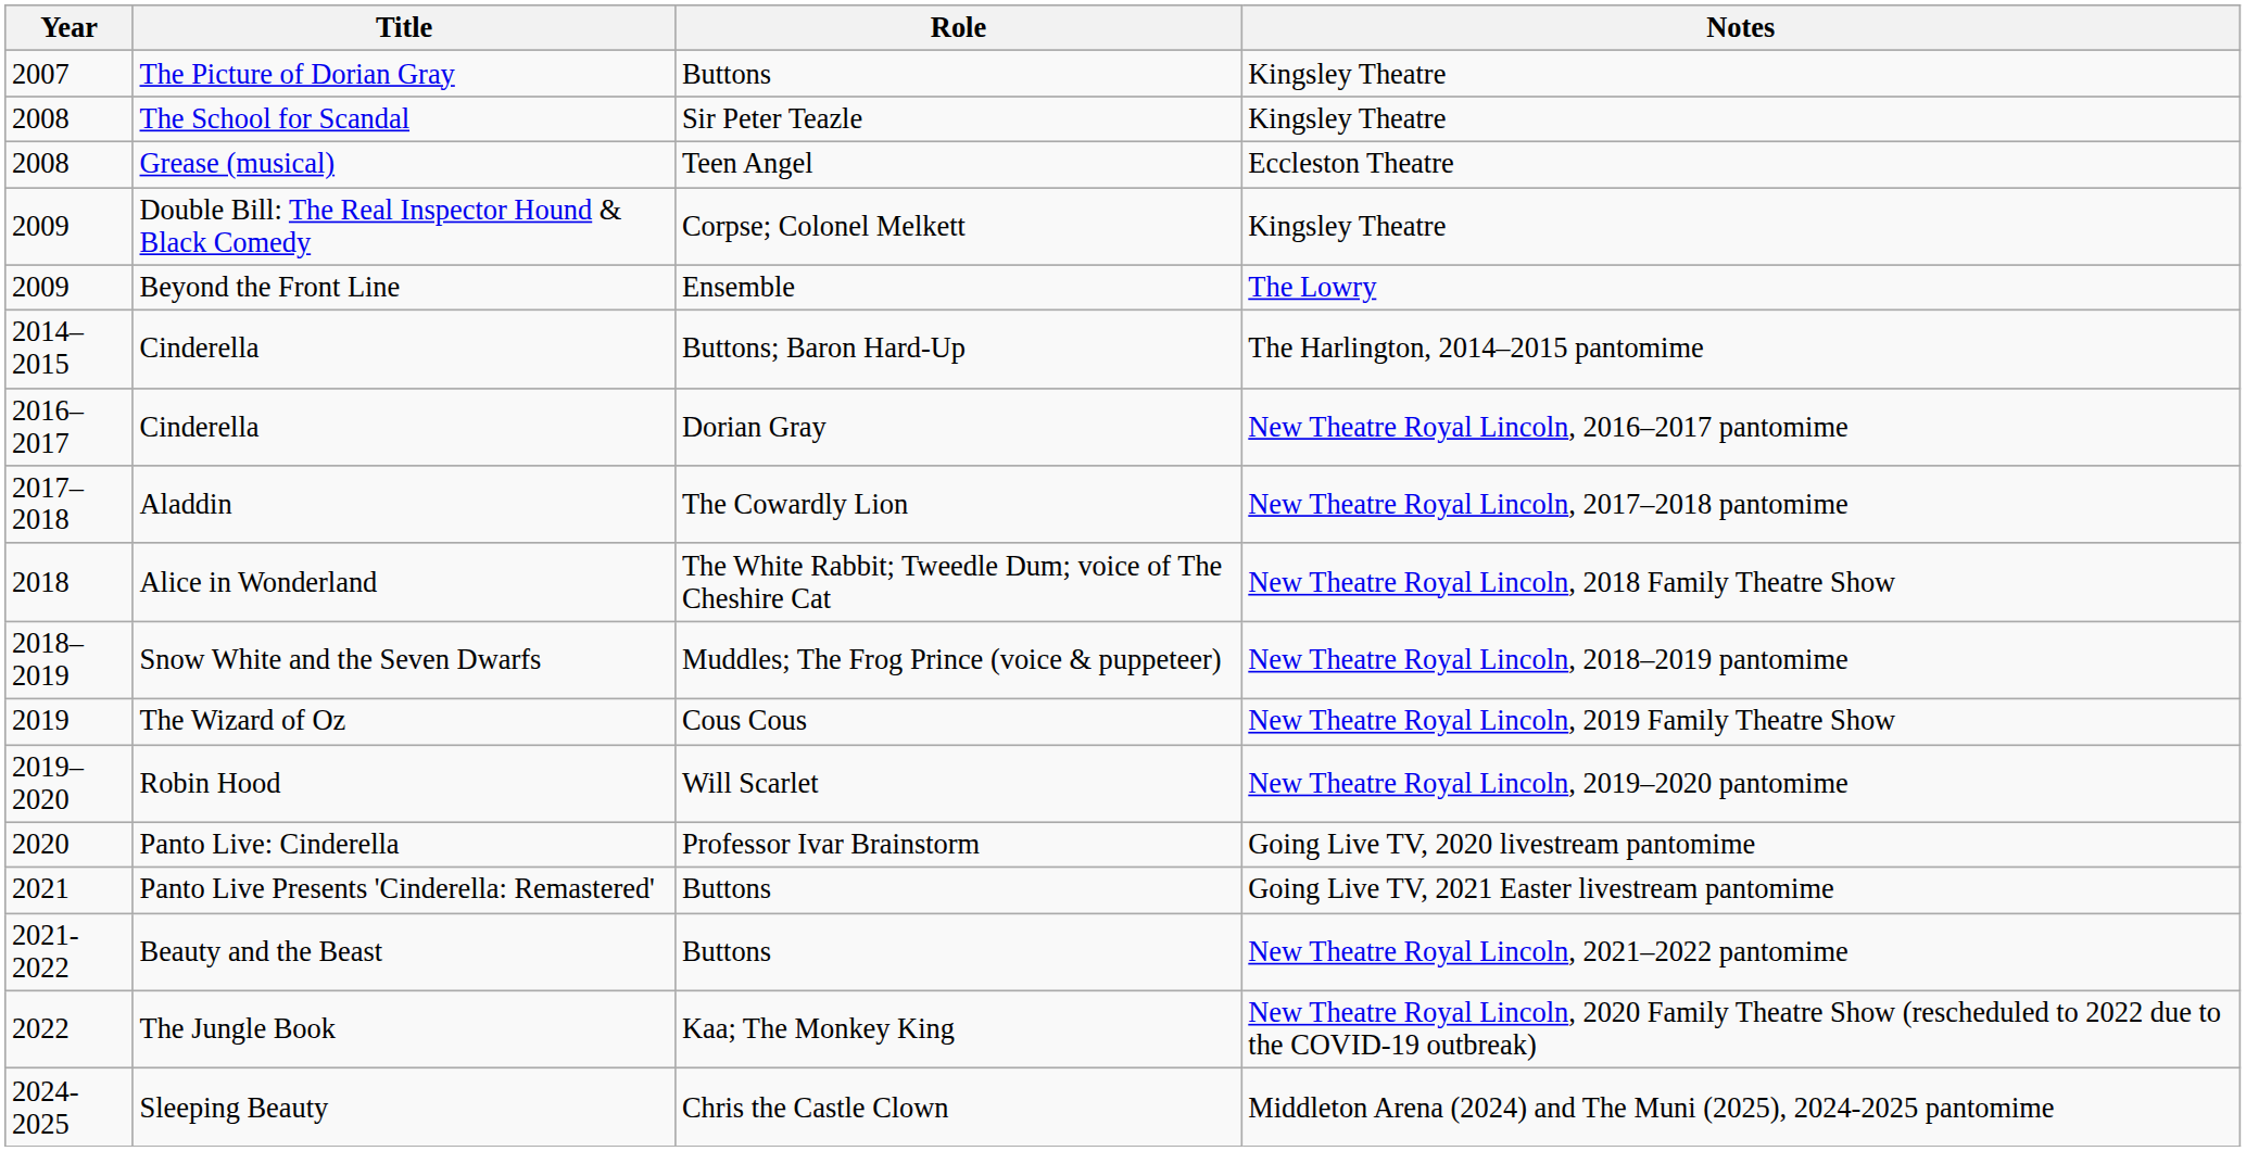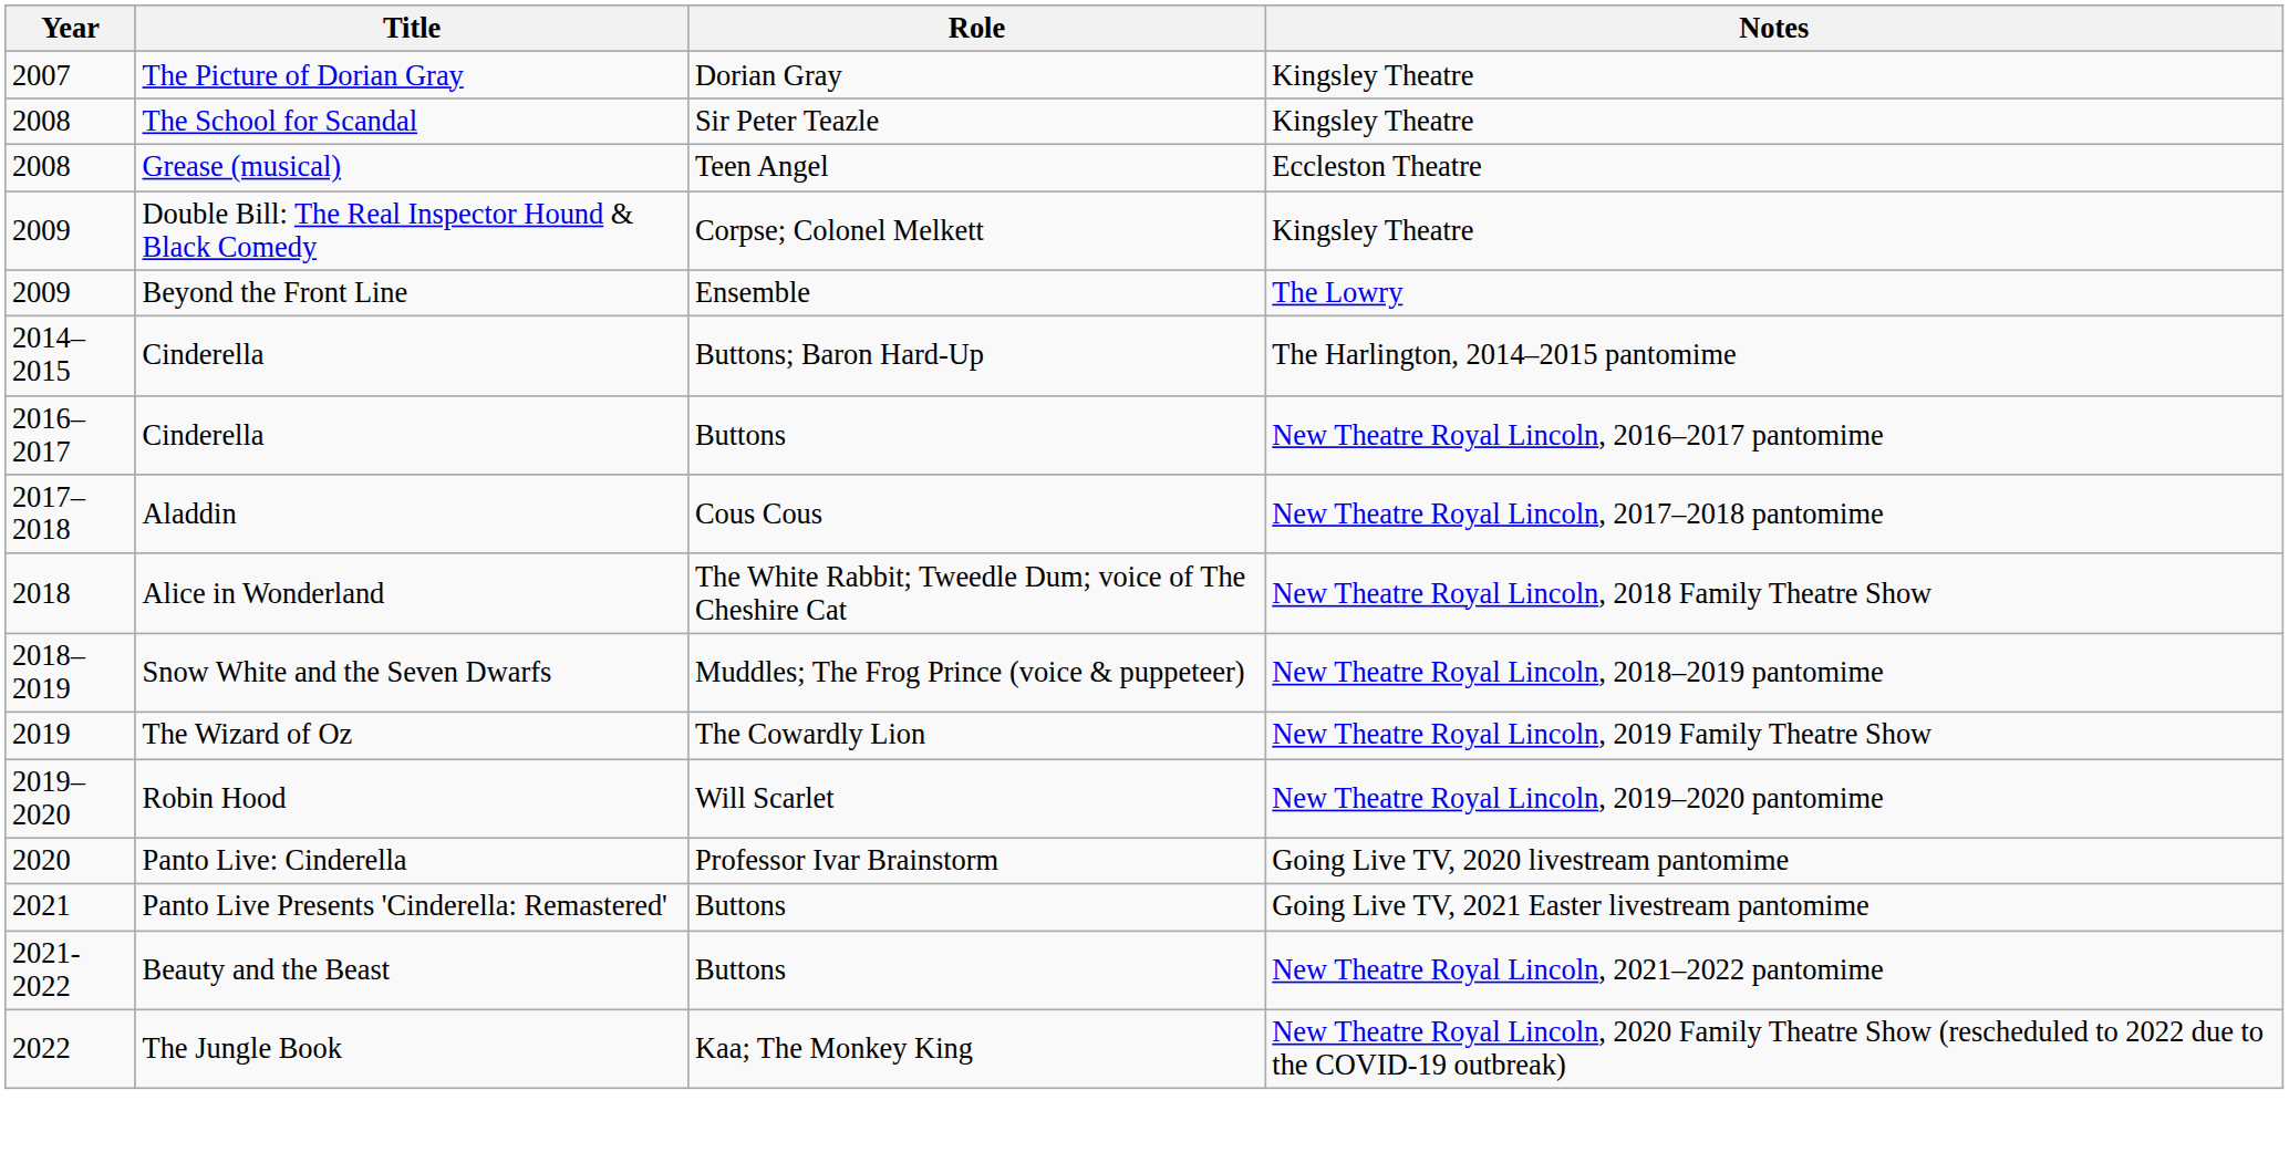 <table class="wikitable sortable">
 <tr>
 <th>Year</th>
 <th>Title</th>
 <th>Role</th>
 <th class="unsortable">Notes</th>
 </tr>
 <tr>
 <td>2007</td>
 <td><a href='#'>The Picture of Dorian Gray</a></td>
-<td>Buttons</td>
+<td>Dorian Gray</td>
 <td>Kingsley Theatre</td>
 </tr>
 <tr>
 <td>2008</td>
 <td><a href='#'>The School for Scandal</a></td>
 <td>Sir Peter Teazle</td>
 <td>Kingsley Theatre</td>
 </tr>
 <tr>
 <td>2008</td>
 <td><a href='#'>Grease (musical)</a></td>
 <td>Teen Angel</td>
 <td>Eccleston Theatre</td>
 </tr>
 <tr>
 <td>2009</td>
 <td>Double Bill: <a href='#'>The Real Inspector Hound</a> & <a href='#'>Black Comedy</a></td>
 <td>Corpse; Colonel Melkett</td>
 <td>Kingsley Theatre</td>
 </tr>
 <tr>
 <td>2009</td>
 <td>Beyond the Front Line</td>
 <td>Ensemble</td>
 <td><a href='#'>The Lowry</a></td>
 </tr>
 <tr>
 <td>2014–2015</td>
 <td>Cinderella</td>
 <td>Buttons; Baron Hard-Up</td>
 <td>The Harlington, 2014–2015 pantomime</td>
 </tr>
 <tr>
 <td>2016–2017</td>
 <td>Cinderella</td>
-<td>Dorian Gray</td>
+<td>Buttons</td>
 <td><a href='#'>New Theatre Royal Lincoln</a>, 2016–2017 pantomime</td>
 </tr>
 <tr>
 <td>2017–2018</td>
 <td>Aladdin</td>
-<td>The Cowardly Lion</td>
+<td>Cous Cous</td>
 <td><a href='#'>New Theatre Royal Lincoln</a>, 2017–2018 pantomime</td>
 </tr>
 <tr>
 <td>2018</td>
 <td>Alice in Wonderland</td>
 <td>The White Rabbit; Tweedle Dum; voice of The Cheshire Cat</td>
 <td><a href='#'>New Theatre Royal Lincoln</a>, 2018 Family Theatre Show</td>
 </tr>
 <tr>
 <td>2018–2019</td>
 <td>Snow White and the Seven Dwarfs</td>
 <td>Muddles; The Frog Prince (voice & puppeteer)</td>
 <td><a href='#'>New Theatre Royal Lincoln</a>, 2018–2019 pantomime</td>
 </tr>
 <tr>
 <td>2019</td>
 <td>The Wizard of Oz</td>
-<td>Cous Cous</td>
+<td>The Cowardly Lion</td>
 <td><a href='#'>New Theatre Royal Lincoln</a>, 2019 Family Theatre Show</td>
 </tr>
 <tr>
 <td>2019–2020</td>
 <td>Robin Hood</td>
 <td>Will Scarlet</td>
 <td><a href='#'>New Theatre Royal Lincoln</a>, 2019–2020 pantomime</td>
 </tr>
 <tr>
 <td>2020</td>
 <td>Panto Live: Cinderella</td>
 <td>Professor Ivar Brainstorm</td>
 <td>Going Live TV, 2020 livestream pantomime</td>
 </tr>
 <tr>
 <td>2021</td>
 <td>Panto Live Presents 'Cinderella: Remastered'</td>
 <td>Buttons</td>
 <td>Going Live TV, 2021 Easter livestream pantomime</td>
 </tr>
 <tr>
 <td>2021-2022</td>
 <td>Beauty and the Beast</td>
 <td>Buttons</td>
 <td><a href='#'>New Theatre Royal Lincoln</a>, 2021–2022 pantomime</td>
 </tr>
 <tr>
 <td>2022</td>
 <td>The Jungle Book</td>
 <td>Kaa; The Monkey King</td>
 <td><a href='#'>New Theatre Royal Lincoln</a>, 2020 Family Theatre Show (rescheduled to 2022 due to the COVID-19 outbreak)</td>
 </tr>
-<tr>
-<td>2024-2025</td>
-<td>Sleeping Beauty</td>
-<td>Chris the Castle Clown</td>
-<td>Middleton Arena (2024) and The Muni (2025), 2024-2025 pantomime</td>
-</tr>
 </table>
